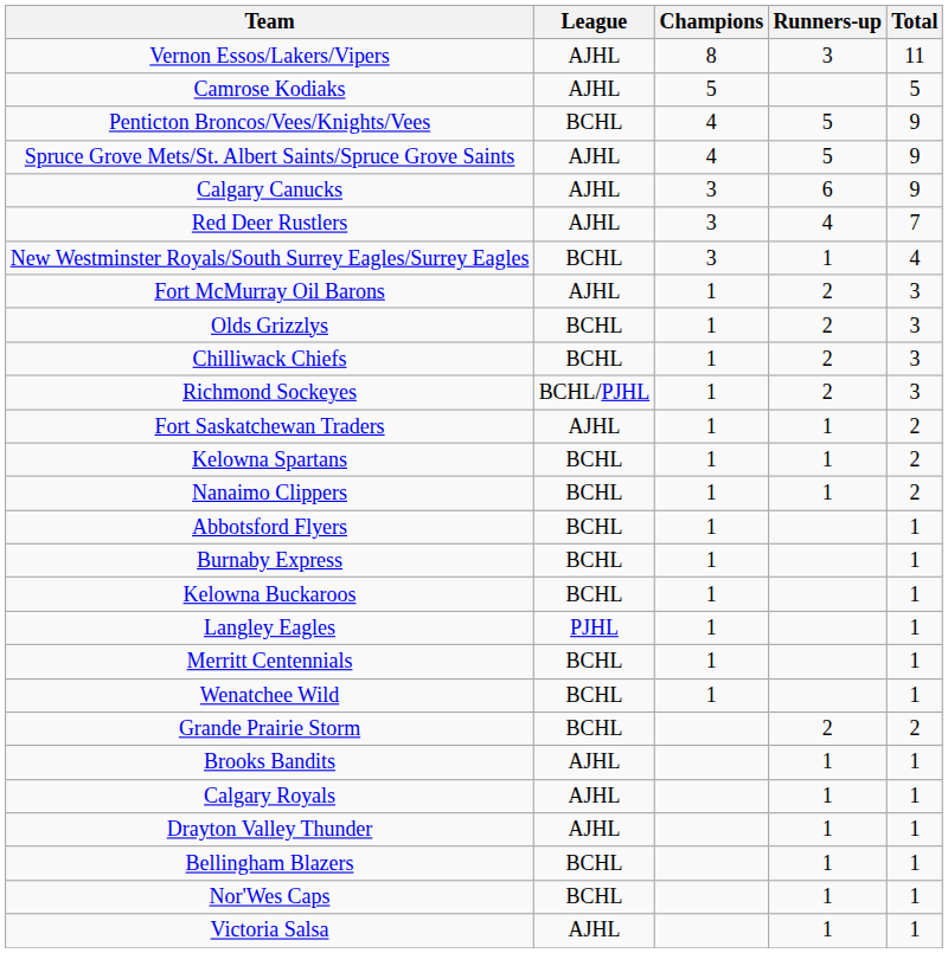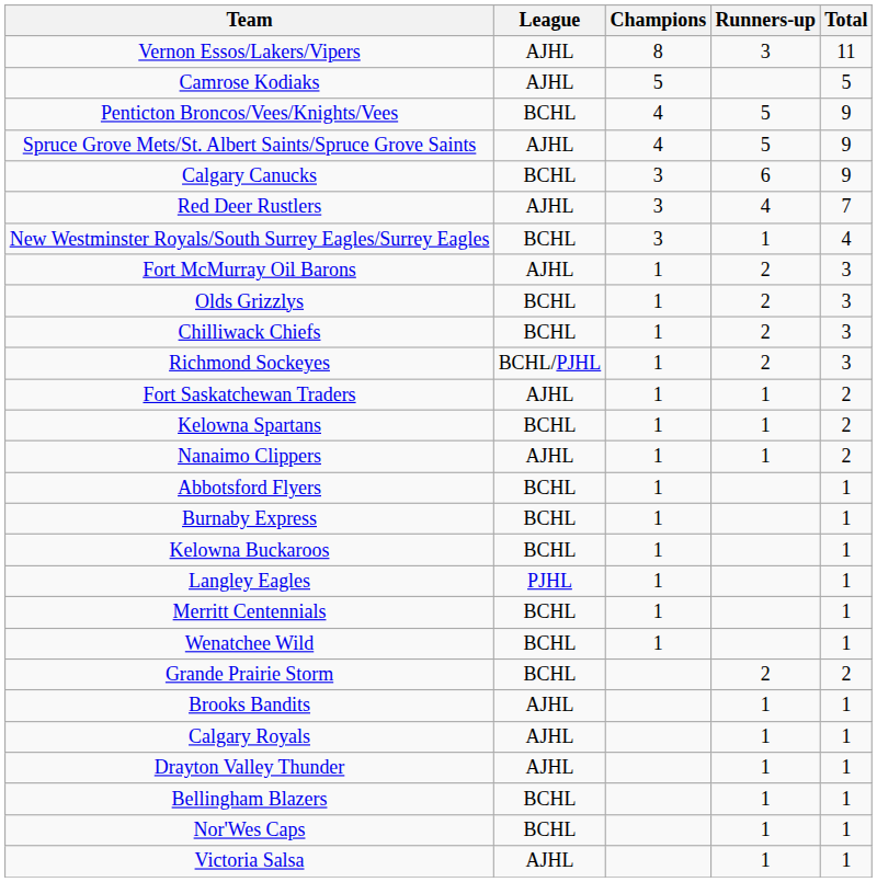 <table class="wikitable sortable" style="text-align: center;">
 <tr>
 <th>Team</th>
 <th>League</th>
 <th>Champions</th>
 <th>Runners-up</th>
 <th>Total</th>
 </tr>
 <tr>
 <td><a href='#'>Vernon Essos/Lakers/Vipers</a></td>
 <td>AJHL</td>
 <td>8</td>
 <td>3</td>
 <td>11</td>
 </tr>
 <tr>
 <td><a href='#'>Camrose Kodiaks</a></td>
 <td>AJHL</td>
 <td>5</td>
 <td></td>
 <td>5</td>
 </tr>
 <tr>
 <td><a href='#'>Penticton Broncos/Vees/Knights/Vees</a></td>
 <td>BCHL</td>
 <td>4</td>
 <td>5</td>
 <td>9</td>
 </tr>
 <tr>
 <td><a href='#'>Spruce Grove Mets/St. Albert Saints/Spruce Grove Saints</a></td>
 <td>AJHL</td>
 <td>4</td>
 <td>5</td>
 <td>9</td>
 </tr>
 <tr>
 <td><a href='#'>Calgary Canucks</a></td>
-<td>AJHL</td>
+<td>BCHL</td>
 <td>3</td>
 <td>6</td>
 <td>9</td>
 </tr>
 <tr>
 <td><a href='#'>Red Deer Rustlers</a></td>
 <td>AJHL</td>
 <td>3</td>
 <td>4</td>
 <td>7</td>
 </tr>
 <tr>
 <td><a href='#'>New Westminster Royals/South Surrey Eagles/Surrey Eagles</a></td>
 <td>BCHL</td>
 <td>3</td>
 <td>1</td>
 <td>4</td>
 </tr>
 <tr>
 <td><a href='#'>Fort McMurray Oil Barons</a></td>
 <td>AJHL</td>
 <td>1</td>
 <td>2</td>
 <td>3</td>
 </tr>
 <tr>
 <td><a href='#'>Olds Grizzlys</a></td>
 <td>BCHL</td>
 <td>1</td>
 <td>2</td>
 <td>3</td>
 </tr>
 <tr>
 <td><a href='#'>Chilliwack Chiefs</a></td>
 <td>BCHL</td>
 <td>1</td>
 <td>2</td>
 <td>3</td>
 </tr>
 <tr>
 <td><a href='#'>Richmond Sockeyes</a></td>
 <td>BCHL/<a href='#'>PJHL</a></td>
 <td>1</td>
 <td>2</td>
 <td>3</td>
 </tr>
 <tr>
 <td><a href='#'>Fort Saskatchewan Traders</a></td>
 <td>AJHL</td>
 <td>1</td>
 <td>1</td>
 <td>2</td>
 </tr>
 <tr>
 <td><a href='#'>Kelowna Spartans</a></td>
 <td>BCHL</td>
 <td>1</td>
 <td>1</td>
 <td>2</td>
 </tr>
 <tr>
 <td><a href='#'>Nanaimo Clippers</a></td>
-<td>BCHL</td>
+<td>AJHL</td>
 <td>1</td>
 <td>1</td>
 <td>2</td>
 </tr>
 <tr>
 <td><a href='#'>Abbotsford Flyers</a></td>
 <td>BCHL</td>
 <td>1</td>
 <td></td>
 <td>1</td>
 </tr>
 <tr>
 <td><a href='#'>Burnaby Express</a></td>
 <td>BCHL</td>
 <td>1</td>
 <td></td>
 <td>1</td>
 </tr>
 <tr>
 <td><a href='#'>Kelowna Buckaroos</a></td>
 <td>BCHL</td>
 <td>1</td>
 <td></td>
 <td>1</td>
 </tr>
 <tr>
 <td><a href='#'>Langley Eagles</a></td>
 <td><a href='#'>PJHL</a></td>
 <td>1</td>
 <td></td>
 <td>1</td>
 </tr>
 <tr>
 <td><a href='#'>Merritt Centennials</a></td>
 <td>BCHL</td>
 <td>1</td>
 <td></td>
 <td>1</td>
 </tr>
 <tr>
 <td><a href='#'>Wenatchee Wild</a></td>
 <td>BCHL</td>
 <td>1</td>
 <td></td>
 <td>1</td>
 </tr>
 <tr>
 <td><a href='#'>Grande Prairie Storm</a></td>
 <td>BCHL</td>
 <td></td>
 <td>2</td>
 <td>2</td>
 </tr>
 <tr>
 <td><a href='#'>Brooks Bandits</a></td>
 <td>AJHL</td>
 <td></td>
 <td>1</td>
 <td>1</td>
 </tr>
 <tr>
 <td><a href='#'>Calgary Royals</a></td>
 <td>AJHL</td>
 <td></td>
 <td>1</td>
 <td>1</td>
 </tr>
 <tr>
 <td><a href='#'>Drayton Valley Thunder</a></td>
 <td>AJHL</td>
 <td></td>
 <td>1</td>
 <td>1</td>
 </tr>
 <tr>
 <td><a href='#'>Bellingham Blazers</a></td>
 <td>BCHL</td>
 <td></td>
 <td>1</td>
 <td>1</td>
 </tr>
 <tr>
 <td><a href='#'>Nor'Wes Caps</a></td>
 <td>BCHL</td>
 <td></td>
 <td>1</td>
 <td>1</td>
 </tr>
 <tr>
 <td><a href='#'>Victoria Salsa</a></td>
 <td>AJHL</td>
 <td></td>
 <td>1</td>
 <td>1</td>
 </tr>
 </table>
